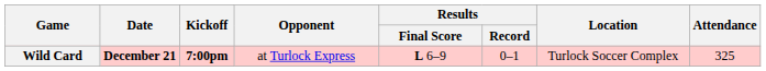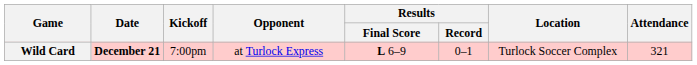 <table class="wikitable">
 <tr>
 <th rowspan="2" width="110">Game</th>
 <th rowspan="2" width="90">Date</th>
 <th rowspan="2" width="60">Kickoff</th>
 <th rowspan="2" width="170">Opponent</th>
 <th colspan="2" width="180">Results</th>
 <th rowspan="2" width="180">Location</th>
 <th rowspan="2" width="80">Attendance</th>
 </tr>
 <tr>
 <th width="120">Final Score</th>
 <th width="60">Record</th>
 </tr>
 <tr align="center" bgcolor="#FFCCCC">
 <th>Wild Card</th>
 <td><strong>December 21</strong></td>
-<td><strong>7:00pm</strong></td>
+<td>7:00pm</td>
 <td>at <a href='#'>Turlock Express</a></td>
 <td><strong>L</strong> 6–9</td>
 <td>0–1</td>
 <td>Turlock Soccer Complex</td>
-<td>325</td>
+<td>321</td>
 </tr>
 </table>
